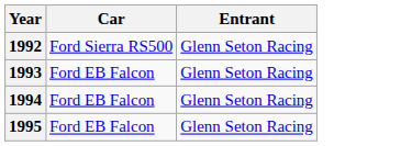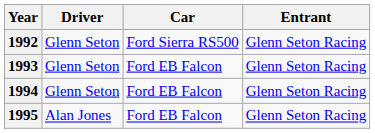 <table class="wikitable" style="font-size: 90%;">
 <tr style="font-weight:bold">
 <th>Year</th>
+<th>Driver</th>
 <th>Car</th>
 <th>Entrant</th>
 </tr>
 <tr>
 <th>1992</th>
+<td> <a href='#'>Glenn Seton</a></td>
 <td><a href='#'>Ford Sierra RS500</a></td>
 <td><a href='#'>Glenn Seton Racing</a></td>
 </tr>
 <tr>
 <th>1993</th>
+<td> <a href='#'>Glenn Seton</a></td>
 <td><a href='#'>Ford EB Falcon</a></td>
 <td><a href='#'>Glenn Seton Racing</a></td>
 </tr>
 <tr>
 <th>1994</th>
+<td> <a href='#'>Glenn Seton</a></td>
 <td><a href='#'>Ford EB Falcon</a></td>
 <td><a href='#'>Glenn Seton Racing</a></td>
 </tr>
 <tr>
 <th>1995</th>
+<td> <a href='#'>Alan Jones</a></td>
 <td><a href='#'>Ford EB Falcon</a></td>
 <td><a href='#'>Glenn Seton Racing</a></td>
 </tr>
 </table>
